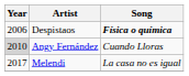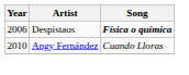 <table class="wikitable" style="font-size: 95%;">
 <tr>
 <th>Year</th>
 <th>Artist</th>
 <th>Song</th>
 </tr>
 <tr>
 <td>2006</td>
 <td>Despistaos</td>
 <td><strong><em>Física o química</em></strong></td>
 </tr>
 <tr>
-<td style="background: lightgrey;">2010</td>
+<td>2010</td>
 <td><a href='#'>Angy Fernández</a></td>
 <td><em>Cuando Lloras</em></td>
 </tr>
 <tr>
-<td>2017</td>
-<td><a href='#'>Melendi</a></td>
-<td><em>La casa no es igual</em></td>
-</tr>
-<tr>
 </tr>
 </table>
